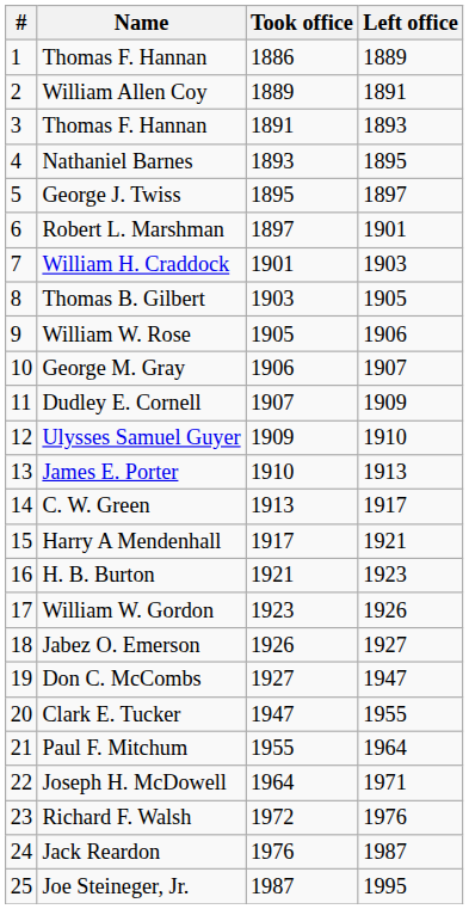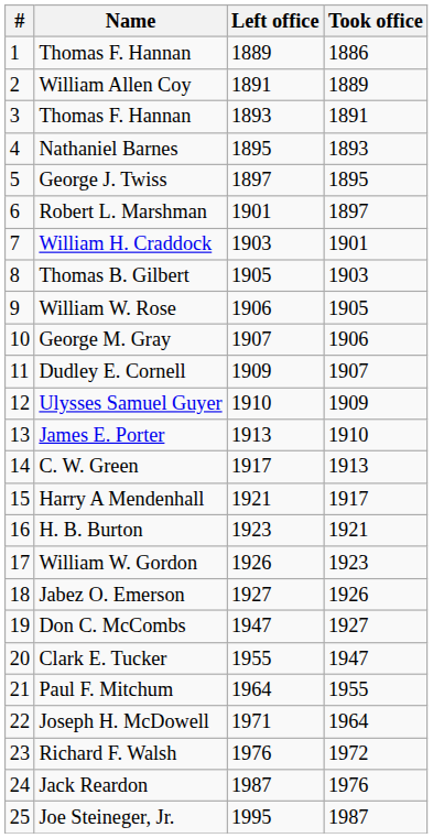 <table class="wikitable mw-collapsible">
 <tr>
 <th>#</th>
 <th>Name</th>
+<th>Left office</th>
 <th>Took office</th>
-<th>Left office</th>
 </tr>
 <tr>
 <td>1</td>
 <td>Thomas F. Hannan</td>
+<td>1889</td>
 <td>1886</td>
-<td>1889</td>
 </tr>
 <tr>
 <td>2</td>
 <td>William Allen Coy</td>
+<td>1891</td>
 <td>1889</td>
-<td>1891</td>
 </tr>
 <tr>
 <td>3</td>
 <td>Thomas F. Hannan</td>
+<td>1893</td>
 <td>1891</td>
-<td>1893</td>
 </tr>
 <tr>
 <td>4</td>
 <td>Nathaniel Barnes</td>
+<td>1895</td>
 <td>1893</td>
-<td>1895</td>
 </tr>
 <tr>
 <td>5</td>
 <td>George J. Twiss</td>
+<td>1897</td>
 <td>1895</td>
-<td>1897</td>
 </tr>
 <tr>
 <td>6</td>
 <td>Robert L. Marshman</td>
+<td>1901</td>
 <td>1897</td>
-<td>1901</td>
 </tr>
 <tr>
 <td>7</td>
 <td><a href='#'>William H. Craddock</a></td>
+<td>1903</td>
 <td>1901</td>
-<td>1903</td>
 </tr>
 <tr>
 <td>8</td>
 <td>Thomas B. Gilbert</td>
+<td>1905</td>
 <td>1903</td>
-<td>1905</td>
 </tr>
 <tr>
 <td>9</td>
 <td>William W. Rose</td>
+<td>1906</td>
 <td>1905</td>
-<td>1906</td>
 </tr>
 <tr>
 <td>10</td>
 <td>George M. Gray</td>
+<td>1907</td>
 <td>1906</td>
-<td>1907</td>
 </tr>
 <tr>
 <td>11</td>
 <td>Dudley E. Cornell</td>
+<td>1909</td>
 <td>1907</td>
-<td>1909</td>
 </tr>
 <tr>
 <td>12</td>
 <td><a href='#'>Ulysses Samuel Guyer</a></td>
+<td>1910</td>
 <td>1909</td>
-<td>1910</td>
 </tr>
 <tr>
 <td>13</td>
 <td><a href='#'>James E. Porter</a></td>
+<td>1913</td>
 <td>1910</td>
-<td>1913</td>
 </tr>
 <tr>
 <td>14</td>
 <td>C. W. Green</td>
+<td>1917</td>
 <td>1913</td>
-<td>1917</td>
 </tr>
 <tr>
 <td>15</td>
 <td>Harry A Mendenhall</td>
+<td>1921</td>
 <td>1917</td>
-<td>1921</td>
 </tr>
 <tr>
 <td>16</td>
 <td>H. B. Burton</td>
+<td>1923</td>
 <td>1921</td>
-<td>1923</td>
 </tr>
 <tr>
 <td>17</td>
 <td>William W. Gordon</td>
+<td>1926</td>
 <td>1923</td>
-<td>1926</td>
 </tr>
 <tr>
 <td>18</td>
 <td>Jabez O. Emerson</td>
+<td>1927</td>
 <td>1926</td>
-<td>1927</td>
 </tr>
 <tr>
 <td>19</td>
 <td>Don C. McCombs</td>
+<td>1947</td>
 <td>1927</td>
-<td>1947</td>
 </tr>
 <tr>
 <td>20</td>
 <td>Clark E. Tucker</td>
+<td>1955</td>
 <td>1947</td>
-<td>1955</td>
 </tr>
 <tr>
 <td>21</td>
 <td>Paul F. Mitchum</td>
+<td>1964</td>
 <td>1955</td>
-<td>1964</td>
 </tr>
 <tr>
 <td>22</td>
 <td>Joseph H. McDowell</td>
+<td>1971</td>
 <td>1964</td>
-<td>1971</td>
 </tr>
 <tr>
 <td>23</td>
 <td>Richard F. Walsh</td>
+<td>1976</td>
 <td>1972</td>
-<td>1976</td>
 </tr>
 <tr>
 <td>24</td>
 <td>Jack Reardon</td>
+<td>1987</td>
 <td>1976</td>
-<td>1987</td>
 </tr>
 <tr>
 <td>25</td>
 <td>Joe Steineger, Jr.</td>
+<td>1995</td>
 <td>1987</td>
-<td>1995</td>
 </tr>
 </table>
